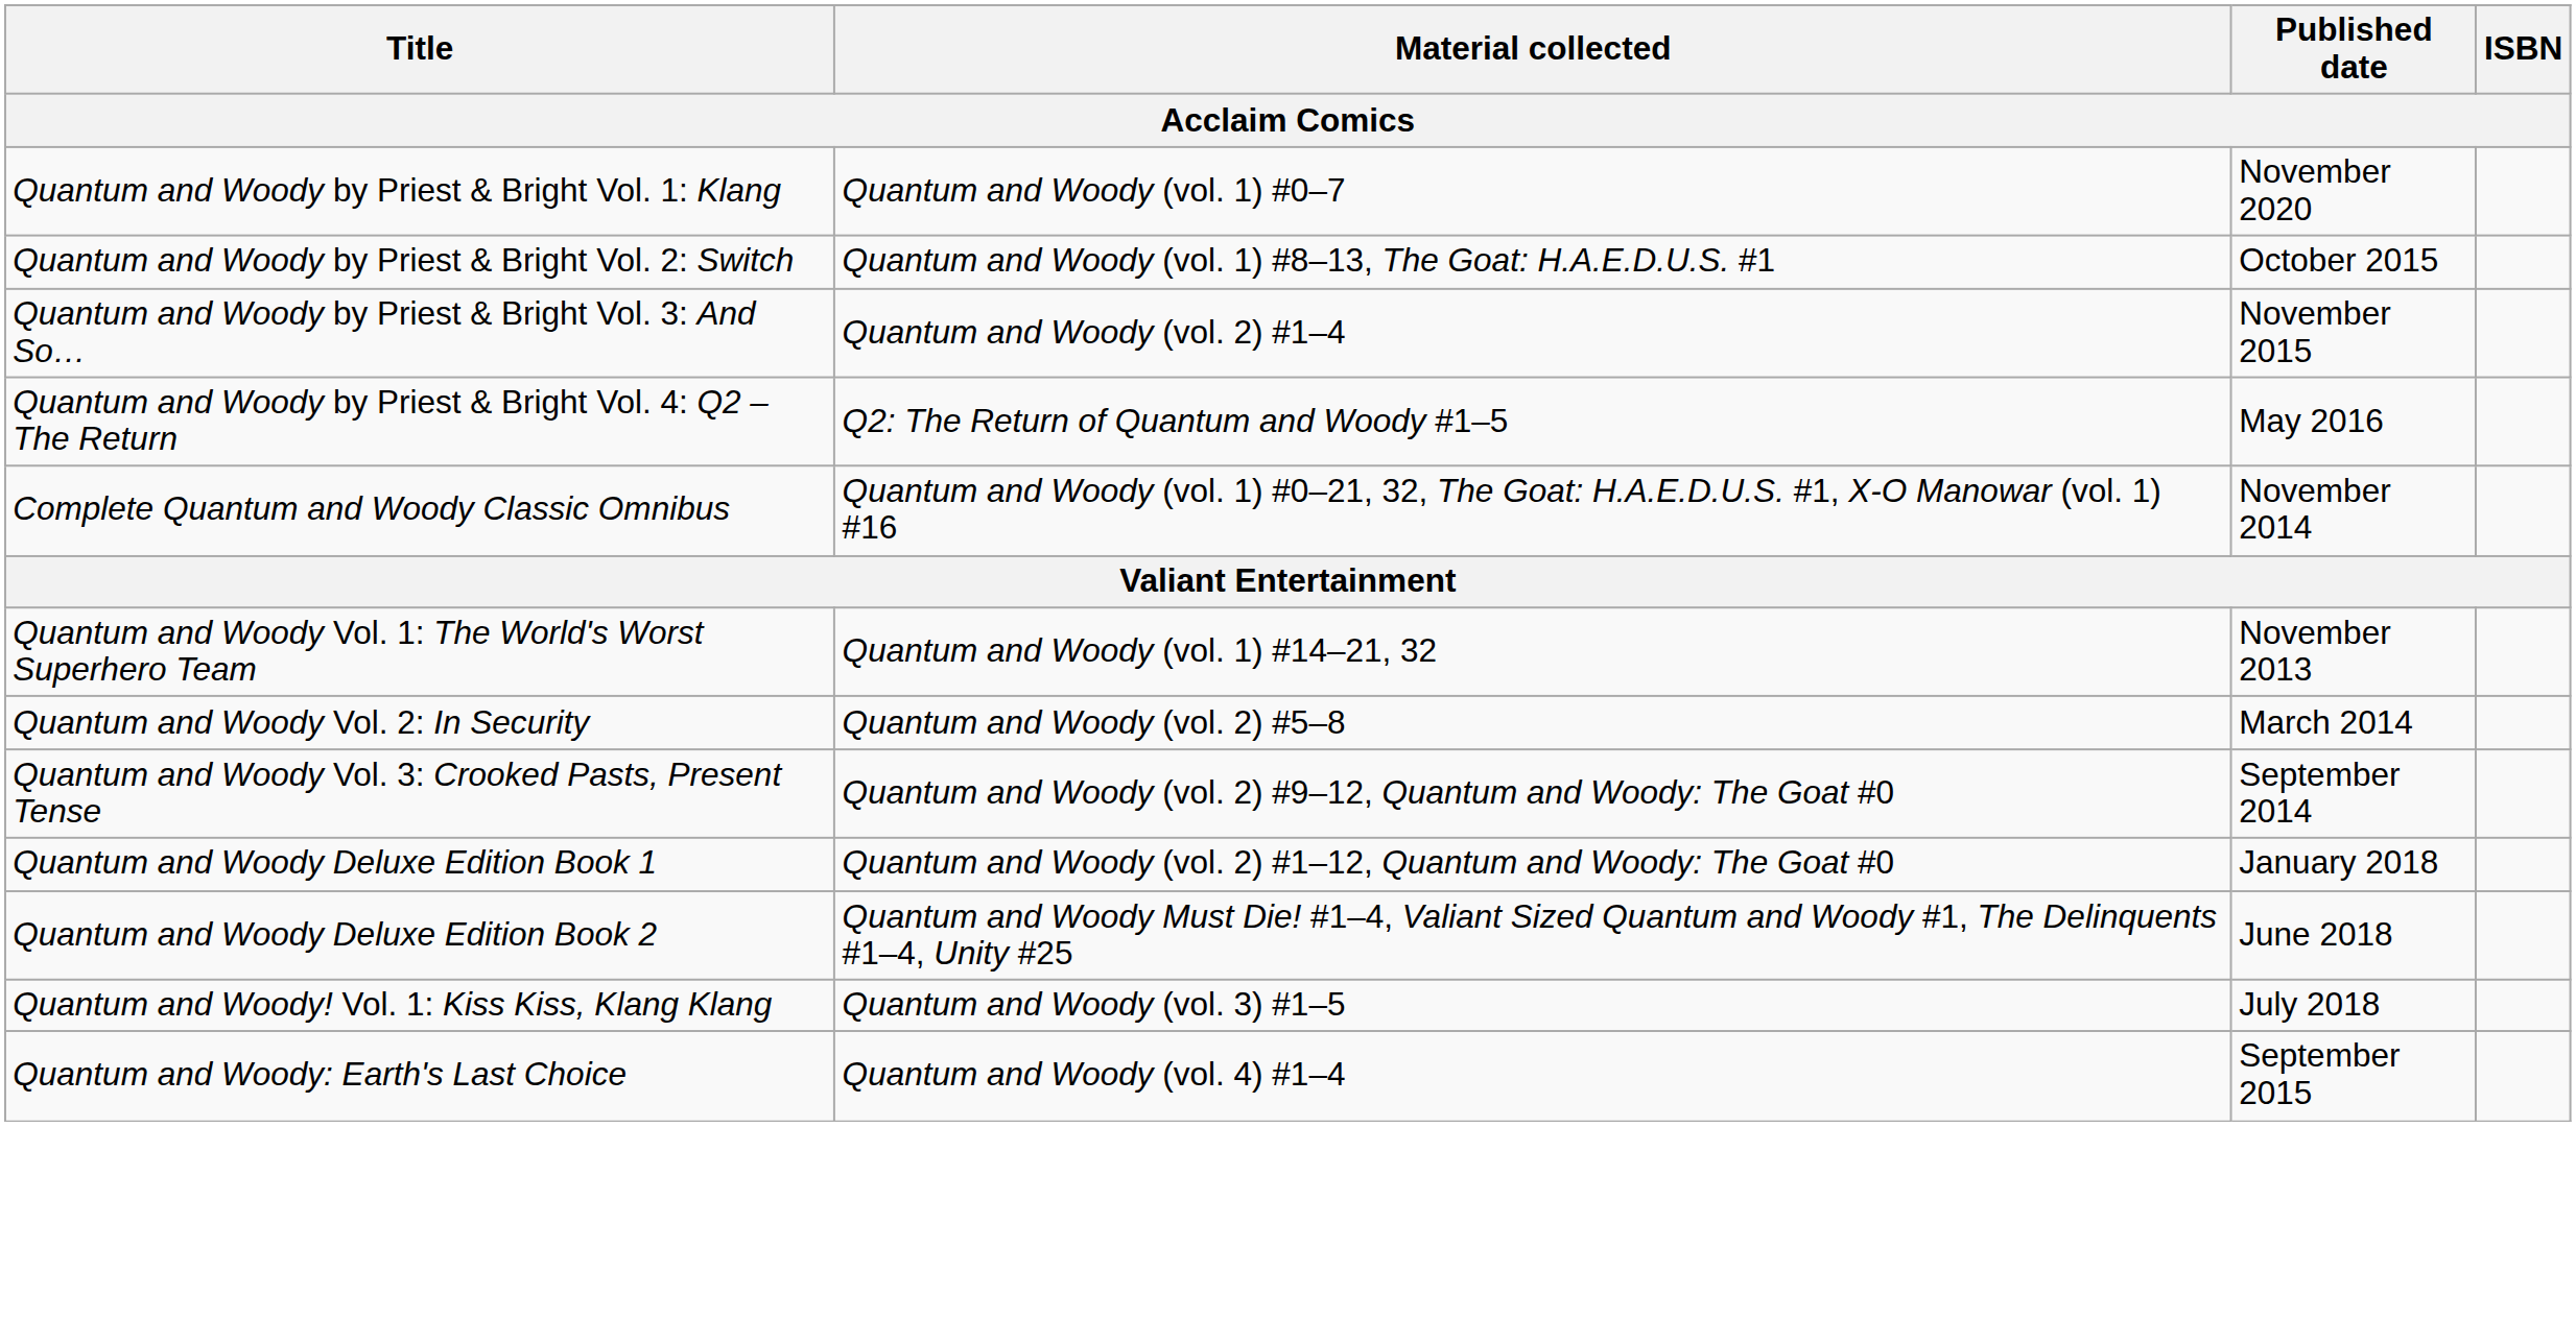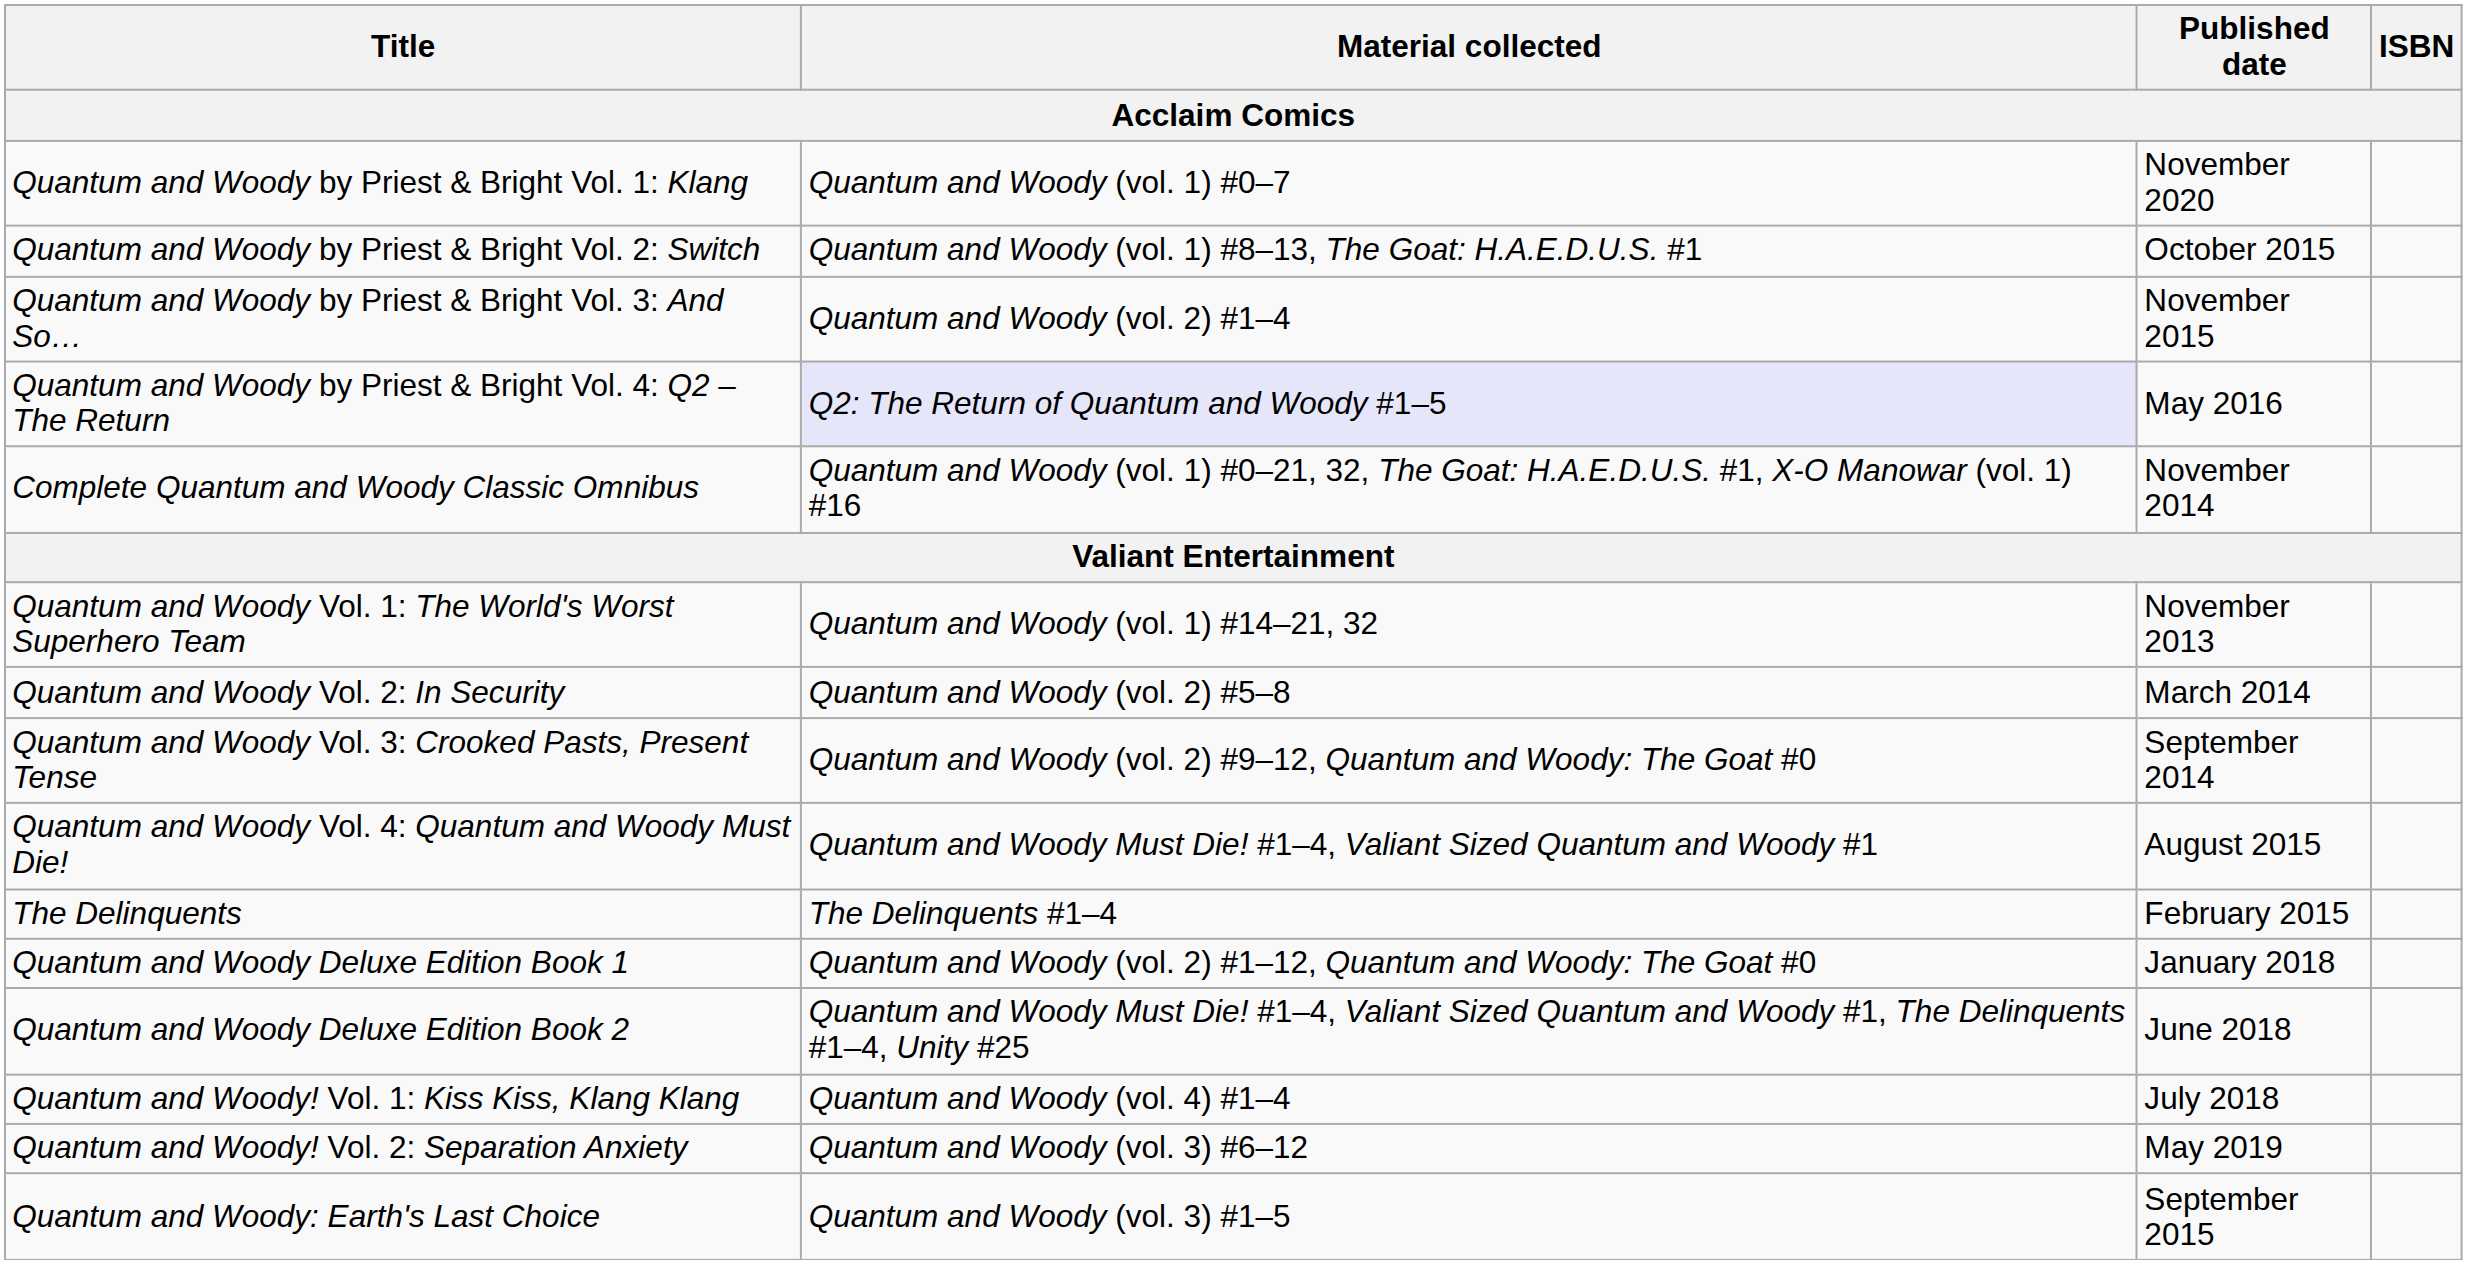 <table class="wikitable">
 <tr>
 <th>Title</th>
 <th>Material collected</th>
 <th>Published date</th>
 <th>ISBN</th>
 </tr>
 <tr>
 <th colspan="4">Acclaim Comics</th>
 </tr>
 <tr>
 <td><em>Quantum and Woody</em> by Priest & Bright Vol. 1: <em>Klang</em></td>
 <td><em>Quantum and Woody</em> (vol. 1) #0–7</td>
 <td>November 2020</td>
 <td></td>
 </tr>
 <tr>
 <td><em>Quantum and Woody</em> by Priest & Bright Vol. 2: <em>Switch</em></td>
 <td><em>Quantum and Woody</em> (vol. 1) #8–13, <em>The Goat: H.A.E.D.U.S.</em> #1</td>
 <td>October 2015</td>
 <td></td>
 </tr>
 <tr>
 <td><em>Quantum and Woody</em> by Priest & Bright Vol. 3: <em>And So…</em></td>
 <td><em>Quantum and Woody</em> (vol. 2) #1–4</td>
 <td>November 2015</td>
 <td></td>
 </tr>
 <tr>
 <td><em>Quantum and Woody</em> by Priest & Bright Vol. 4: <em>Q2 – The Return</em></td>
-<td><em>Q2: The Return of Quantum and Woody</em> #1–5</td>
+<td style="background: lavender;"><em>Q2: The Return of Quantum and Woody</em> #1–5</td>
 <td>May 2016</td>
 <td></td>
 </tr>
 <tr>
 <td><em>Complete Quantum and Woody Classic Omnibus</em></td>
 <td><em>Quantum and Woody</em> (vol. 1) #0–21, 32, <em>The Goat: H.A.E.D.U.S.</em> #1, <em>X-O Manowar</em> (vol. 1) #16</td>
 <td>November 2014</td>
 <td></td>
 </tr>
 <tr>
 <th colspan="4">Valiant Entertainment</th>
 </tr>
 <tr>
 <td><em>Quantum and Woody</em> Vol. 1: <em>The World's Worst Superhero Team</em></td>
 <td><em>Quantum and Woody</em> (vol. 1) #14–21, 32</td>
 <td>November 2013</td>
 <td></td>
 </tr>
 <tr>
 <td><em>Quantum and Woody</em> Vol. 2: <em>In Security</em></td>
 <td><em>Quantum and Woody</em> (vol. 2) #5–8</td>
 <td>March 2014</td>
 <td></td>
 </tr>
 <tr>
 <td><em>Quantum and Woody</em> Vol. 3: <em>Crooked Pasts, Present Tense</em></td>
 <td><em>Quantum and Woody</em> (vol. 2) #9–12, <em>Quantum and Woody: The Goat</em> #0</td>
 <td>September 2014</td>
 <td></td>
 </tr>
 <tr>
+<td><em>Quantum and Woody</em> Vol. 4: <em>Quantum and Woody Must Die!</em></td>
+<td><em>Quantum and Woody Must Die!</em> #1–4, <em>Valiant Sized Quantum and Woody</em> #1</td>
+<td>August 2015</td>
+<td></td>
+</tr>
+<tr>
+<td><em>The Delinquents</em></td>
+<td><em>The Delinquents</em> #1–4</td>
+<td>February 2015</td>
+<td></td>
+</tr>
+<tr>
 <td><em>Quantum and Woody Deluxe Edition Book 1</em></td>
 <td><em>Quantum and Woody</em> (vol. 2) #1–12, <em>Quantum and Woody: The Goat</em> #0</td>
 <td>January 2018</td>
 <td></td>
 </tr>
 <tr>
 <td><em>Quantum and Woody Deluxe Edition Book 2</em></td>
 <td><em>Quantum and Woody Must Die!</em> #1–4, <em>Valiant Sized Quantum and Woody</em> #1, <em>The Delinquents</em> #1–4, <em>Unity</em> #25</td>
 <td>June 2018</td>
 <td></td>
 </tr>
 <tr>
 <td><em>Quantum and Woody!</em> Vol. 1: <em>Kiss Kiss, Klang Klang</em></td>
-<td><em>Quantum and Woody</em> (vol. 3) #1–5</td>
+<td><em>Quantum and Woody</em> (vol. 4) #1–4</td>
 <td>July 2018</td>
 <td></td>
 </tr>
 <tr>
+<td><em>Quantum and Woody!</em> Vol. 2: <em>Separation Anxiety</em></td>
+<td><em>Quantum and Woody</em> (vol. 3) #6–12</td>
+<td>May 2019</td>
+<td></td>
+</tr>
+<tr>
 <td><em>Quantum and Woody: Earth's Last Choice</em></td>
-<td><em>Quantum and Woody</em> (vol. 4) #1–4</td>
+<td><em>Quantum and Woody</em> (vol. 3) #1–5</td>
 <td>September 2015</td>
 <td></td>
 </tr>
 </table>
